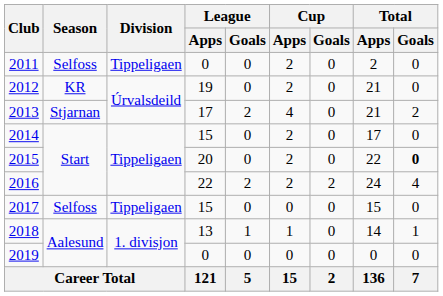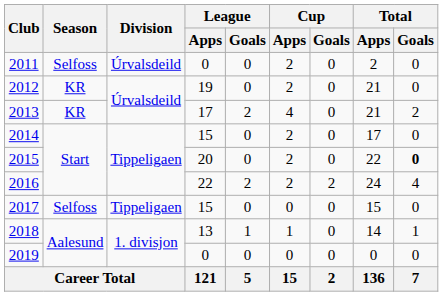 <table class="wikitable" style="text-align: center;">
 <tr>
 <th rowspan="2">Club</th>
 <th rowspan="2">Season</th>
 <th rowspan="2">Division</th>
 <th colspan="2">League</th>
 <th colspan="2">Cup</th>
 <th colspan="2">Total</th>
 </tr>
 <tr>
 <th>Apps</th>
 <th>Goals</th>
 <th>Apps</th>
 <th>Goals</th>
 <th>Apps</th>
 <th>Goals</th>
 </tr>
 <tr>
 <td><a href='#'>2011</a></td>
 <td rowspan="1" valign="center"><a href='#'>Selfoss</a></td>
-<td rowspan="1" valign="center"><a href='#'>Tippeligaen</a></td>
+<td rowspan="1" valign="center"><a href='#'>Úrvalsdeild</a></td>
 <td>0</td>
 <td>0</td>
 <td>2</td>
 <td>0</td>
 <td>2</td>
 <td>0</td>
 </tr>
 <tr>
 <td><a href='#'>2012</a></td>
 <td rowspan="1" valign="center"><a href='#'>KR</a></td>
 <td rowspan="2" valign="center"><a href='#'>Úrvalsdeild</a></td>
 <td>19</td>
 <td>0</td>
 <td>2</td>
 <td>0</td>
 <td>21</td>
 <td>0</td>
 </tr>
 <tr>
 <td><a href='#'>2013</a></td>
-<td rowspan="1" valign="center"><a href='#'>Stjarnan</a></td>
+<td rowspan="1" valign="center"><a href='#'>KR</a></td>
 <td>17</td>
 <td>2</td>
 <td>4</td>
 <td>0</td>
 <td>21</td>
 <td>2</td>
 </tr>
 <tr>
 <td><a href='#'>2014</a></td>
 <td rowspan="3" valign="center"><a href='#'>Start</a></td>
 <td rowspan="3" valign="center"><a href='#'>Tippeligaen</a></td>
 <td>15</td>
 <td>0</td>
 <td>2</td>
 <td>0</td>
 <td>17</td>
 <td>0</td>
 </tr>
 <tr>
 <td><a href='#'>2015</a></td>
 <td>20</td>
 <td>0</td>
 <td>2</td>
 <td>0</td>
 <td>22</td>
 <td><strong>0</strong></td>
 </tr>
 <tr>
 <td><a href='#'>2016</a></td>
 <td>22</td>
 <td>2</td>
 <td>2</td>
 <td>2</td>
 <td>24</td>
 <td>4</td>
 </tr>
 <tr>
 <td><a href='#'>2017</a></td>
 <td rowspan="1" valign="center"><a href='#'>Selfoss</a></td>
 <td rowspan="1" valign="center"><a href='#'>Tippeligaen</a></td>
 <td>15</td>
 <td>0</td>
 <td>0</td>
 <td>0</td>
 <td>15</td>
 <td>0</td>
 </tr>
 <tr>
 <td><a href='#'>2018</a></td>
 <td rowspan="2" valign="center"><a href='#'>Aalesund</a></td>
 <td rowspan="2" valign="center"><a href='#'>1. divisjon</a></td>
 <td>13</td>
 <td>1</td>
 <td>1</td>
 <td>0</td>
 <td>14</td>
 <td>1</td>
 </tr>
 <tr>
 <td><a href='#'>2019</a></td>
 <td>0</td>
 <td>0</td>
 <td>0</td>
 <td>0</td>
 <td>0</td>
 <td>0</td>
 </tr>
 <tr>
 <th colspan="3">Career Total</th>
 <th>121</th>
 <th>5</th>
 <th>15</th>
 <th>2</th>
 <th>136</th>
 <th>7</th>
 </tr>
 </table>
